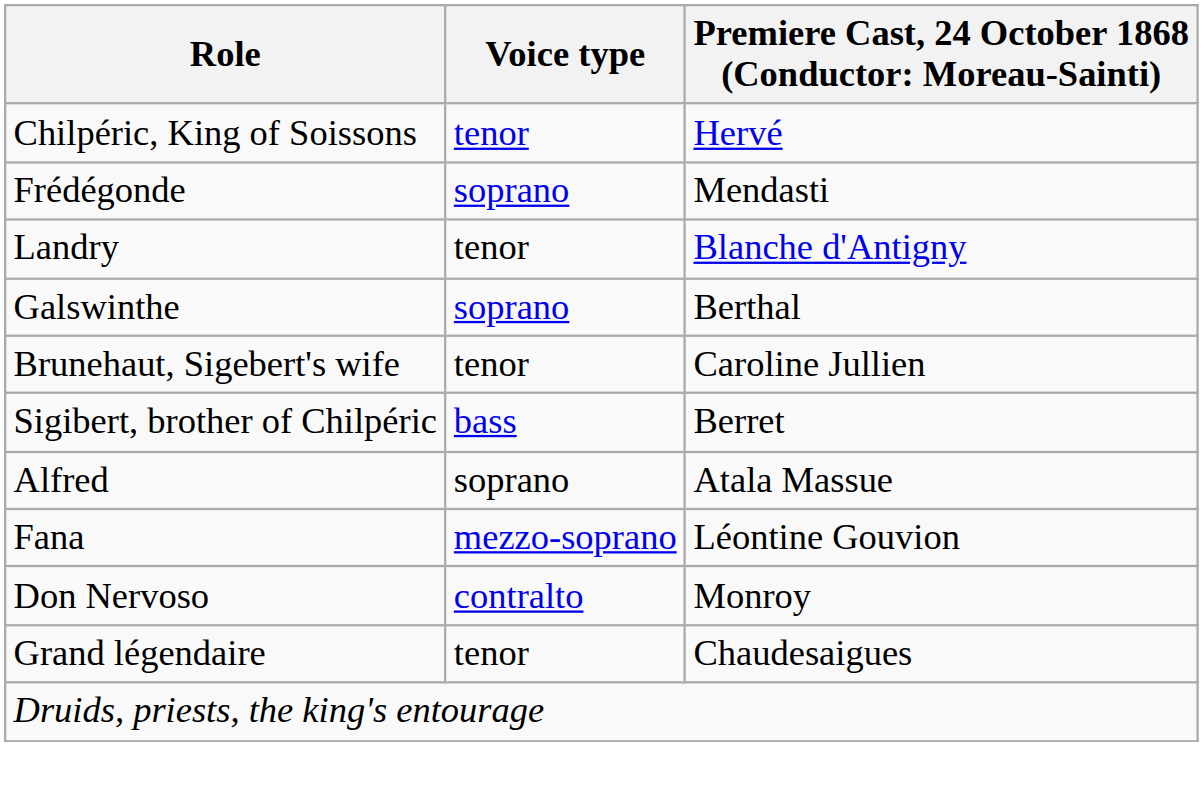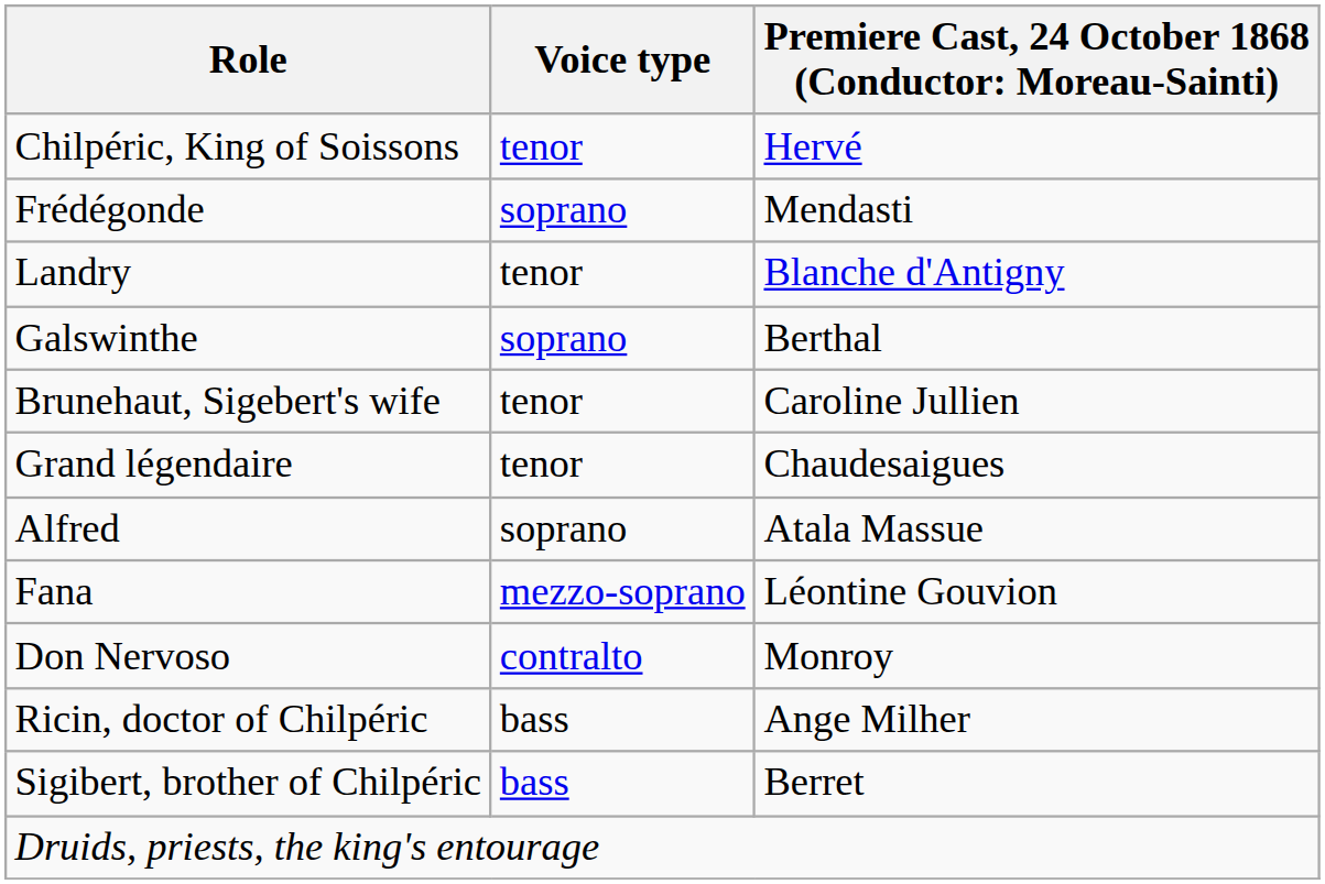 <table class="wikitable">
 <tr>
 <th>Role</th>
 <th>Voice type</th>
 <th>Premiere Cast, 24 October 1868<br>(Conductor: Moreau-Sainti)</th>
 </tr>
 <tr>
 <td>Chilpéric, King of Soissons</td>
 <td><a href='#'>tenor</a></td>
 <td><a href='#'>Hervé</a></td>
 </tr>
 <tr>
 <td>Frédégonde</td>
 <td><a href='#'>soprano</a></td>
 <td>Mendasti</td>
 </tr>
 <tr>
 <td>Landry</td>
 <td>tenor</td>
 <td><a href='#'>Blanche d'Antigny</a></td>
 </tr>
 <tr>
 <td>Galswinthe</td>
 <td><a href='#'>soprano</a></td>
 <td>Berthal</td>
 </tr>
 <tr>
 <td>Brunehaut, Sigebert's wife</td>
 <td>tenor</td>
 <td>Caroline Jullien</td>
 </tr>
 <tr>
-<td>Sigibert, brother of Chilpéric</td>
-<td><a href='#'>bass</a></td>
-<td>Berret</td>
+<td>Grand légendaire</td>
+<td>tenor</td>
+<td>Chaudesaigues</td>
 </tr>
 <tr>
 <td>Alfred</td>
 <td>soprano</td>
 <td>Atala Massue</td>
 </tr>
 <tr>
 <td>Fana</td>
 <td><a href='#'>mezzo-soprano</a></td>
 <td>Léontine Gouvion</td>
 </tr>
 <tr>
 <td>Don Nervoso</td>
 <td><a href='#'>contralto</a></td>
 <td>Monroy</td>
 </tr>
 <tr>
-<td>Grand légendaire</td>
-<td>tenor</td>
-<td>Chaudesaigues</td>
+<td>Ricin, doctor of Chilpéric</td>
+<td>bass</td>
+<td>Ange Milher</td>
+</tr>
+<tr>
+<td>Sigibert, brother of Chilpéric</td>
+<td><a href='#'>bass</a></td>
+<td>Berret</td>
 </tr>
 <tr>
 <td colspan="3"><em> Druids, priests, the king's entourage </em></td>
 </tr>
 <tr>
 </tr>
 </table>
